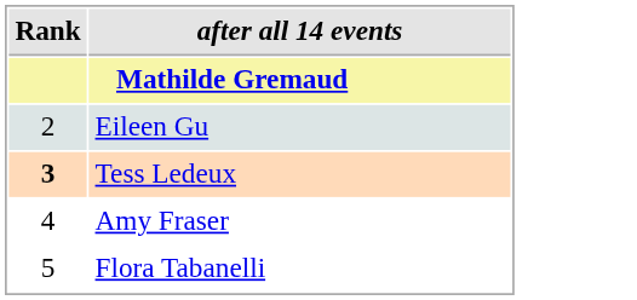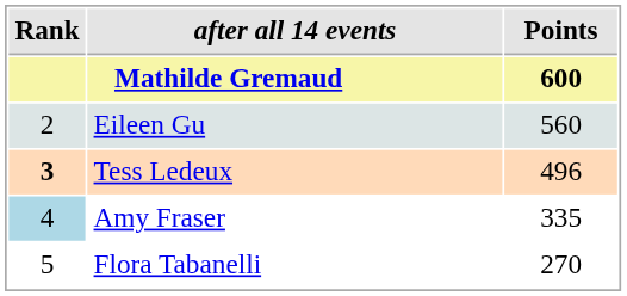 <table cellspacing="1" cellpadding="3" style="border:1px solid #AAAAAA;font-size:86%">
 <tr style="background-color: #E4E4E4;">
 <th style="border-bottom:1px solid #AAAAAA; width: 10px;">Rank</th>
 <th style="border-bottom:1px solid #AAAAAA; width: 200px;"><em>after all 14 events</em></th>
+<th style="border-bottom:1px solid #AAAAAA; width: 50px;">Points</th>
 </tr>
 <tr style="background:#f7f6a8;">
 <td align=center></td>
 <td>   <strong><a href='#'>Mathilde Gremaud</a></strong></td>
+<td align=center><strong>600</strong></td>
 </tr>
 <tr style="background:#dce5e5;">
 <td align=center>2</td>
 <td> <a href='#'>Eileen Gu</a></td>
+<td align=center>560</td>
 </tr>
 <tr style="background:#ffdab9;">
 <td align=center><strong>3</strong></td>
 <td> <a href='#'>Tess Ledeux</a></td>
+<td align=center>496</td>
 </tr>
 <tr>
-<td align=center>4</td>
+<td align=center style="background: lightblue;">4</td>
 <td> <a href='#'>Amy Fraser</a></td>
+<td align=center>335</td>
 </tr>
 <tr>
 <td align=center>5</td>
 <td> <a href='#'>Flora Tabanelli</a></td>
+<td align=center>270</td>
 </tr>
 </table>
